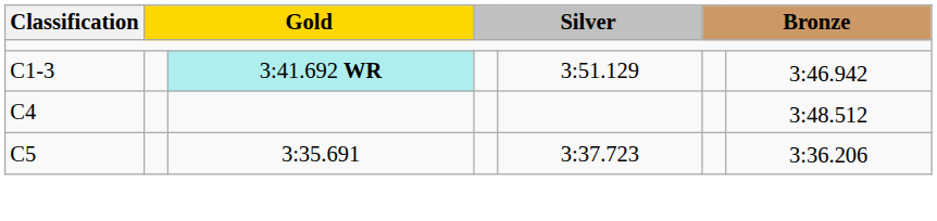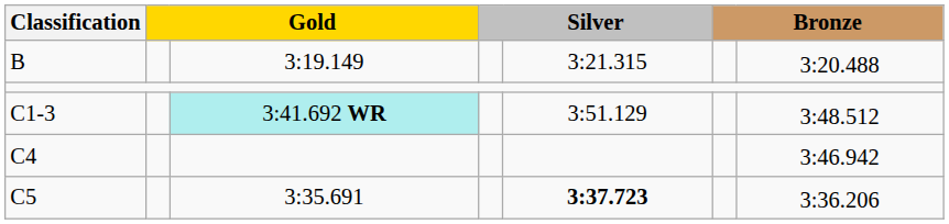 <table class=wikitable style="font-size:100%">
 <tr>
 <th rowspan="1" width="15%">Classification</th>
 <th colspan="2" style="background:gold;">Gold</th>
 <th colspan="2" style="background:silver;">Silver</th>
 <th colspan="2" style="background:#CC9966;">Bronze</th>
+</tr>
+<tr>
+<td>B <br></td>
+<td></td>
+<td align="center">3:19.149</td>
+<td></td>
+<td align="center">3:21.315</td>
+<td></td>
+<td align="center">3:20.488 <sup></sup></td>
 </tr>
 <tr>
 <td colspan="7"></td>
 </tr>
 <tr>
 <td>C1-3 <br></td>
 <td></td>
 <td align="center" style="background: paleturquoise;">3:41.692 <strong>WR</strong></td>
 <td></td>
 <td align="center">3:51.129</td>
 <td></td>
-<td align="center">3:46.942 <sup></sup></td>
+<td align="center">3:48.512 <sup></sup></td>
 </tr>
 <tr>
 <td>C4 <br></td>
 <td></td>
 <td align="center"></td>
 <td></td>
 <td align="center"></td>
 <td></td>
-<td align="center">3:48.512 <sup></sup></td>
+<td align="center">3:46.942 <sup></sup></td>
 </tr>
 <tr>
 <td>C5 <br></td>
 <td></td>
 <td align="center">3:35.691</td>
 <td></td>
-<td align="center">3:37.723</td>
+<td align="center"><strong>3:37.723</strong></td>
 <td></td>
 <td align="center">3:36.206 <sup></sup></td>
 </tr>
 </table>
